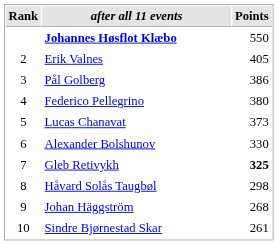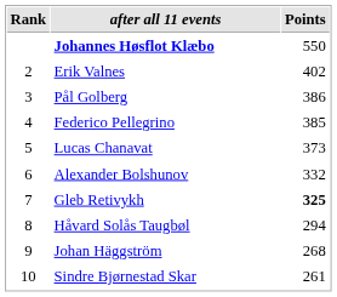 <table cellspacing="1" cellpadding="3" style="border:1px solid #AAAAAA;font-size:86%">
 <tr style="background-color: #E4E4E4;">
 <th style="border-bottom:1px solid #AAAAAA" width=10>Rank</th>
 <th style="border-bottom:1px solid #AAAAAA" width=200><em>after all 11 events</em></th>
 <th style="border-bottom:1px solid #AAAAAA" width=20 align=right>Points</th>
 </tr>
 <tr>
 <td align=center><strong><span>  </span></strong></td>
 <td> <strong><a href='#'>Johannes Høsflot Klæbo</a></strong></td>
 <td align=right>550</td>
 </tr>
 <tr>
 <td align=center>2</td>
 <td> <a href='#'>Erik Valnes</a></td>
-<td align=right>405</td>
+<td align=right>402</td>
 </tr>
 <tr>
 <td align=center>3</td>
 <td> <a href='#'>Pål Golberg</a></td>
 <td align=right>386</td>
 </tr>
 <tr>
 <td align=center>4</td>
 <td> <a href='#'>Federico Pellegrino</a></td>
-<td align=right>380</td>
+<td align=right>385</td>
 </tr>
 <tr>
 <td align=center>5</td>
 <td> <a href='#'>Lucas Chanavat</a></td>
 <td align=right>373</td>
 </tr>
 <tr>
 <td align=center>6</td>
 <td> <a href='#'>Alexander Bolshunov</a></td>
-<td align=right>330</td>
+<td align=right>332</td>
 </tr>
 <tr>
 <td align=center>7</td>
 <td> <a href='#'>Gleb Retivykh</a></td>
 <td align=right><strong>325</strong></td>
 </tr>
 <tr>
 <td align=center>8</td>
 <td> <a href='#'>Håvard Solås Taugbøl</a></td>
-<td align=right>298</td>
+<td align=right>294</td>
 </tr>
 <tr>
 <td align=center>9</td>
 <td> <a href='#'>Johan Häggström</a></td>
 <td align=right>268</td>
 </tr>
 <tr>
 <td align=center>10</td>
 <td> <a href='#'>Sindre Bjørnestad Skar</a></td>
 <td align=right>261</td>
 </tr>
 </table>
